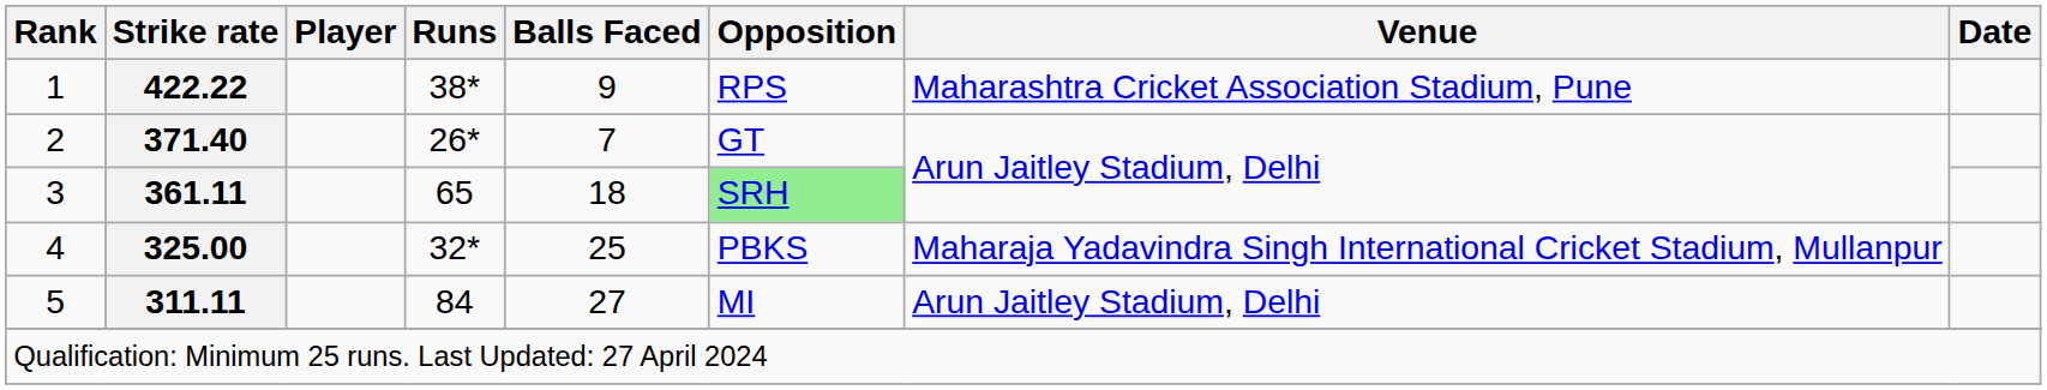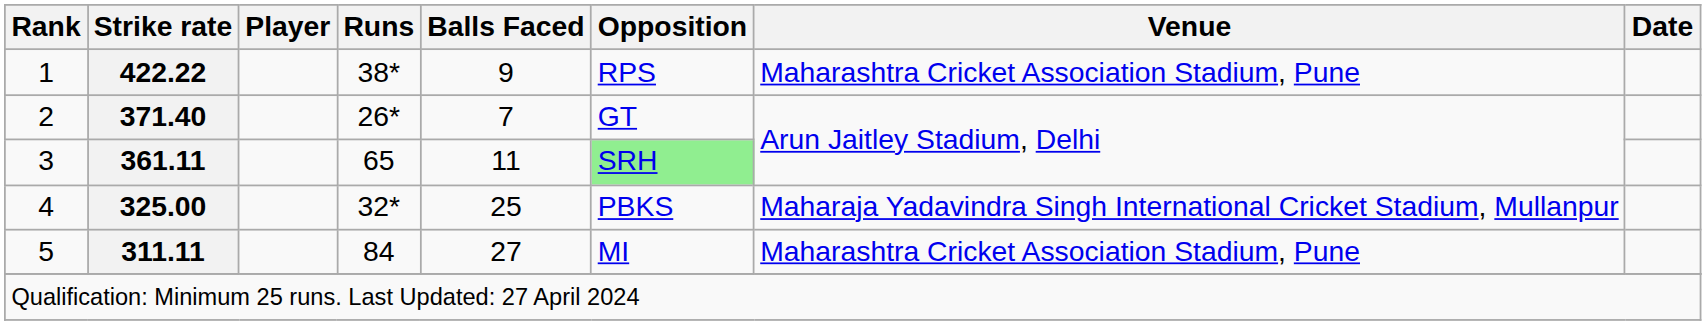 <table class="wikitable">
 <tr>
 <th>Rank</th>
 <th>Strike rate</th>
 <th>Player</th>
 <th>Runs</th>
 <th>Balls Faced</th>
 <th>Opposition</th>
 <th>Venue</th>
 <th>Date</th>
 </tr>
 <tr>
 <td align=center>1</td>
 <th scope=row style=text-align:center;>422.22</th>
 <td></td>
 <td align=center>38*</td>
 <td align=center>9</td>
 <td><a href='#'>RPS</a></td>
 <td><a href='#'>Maharashtra Cricket Association Stadium</a>, <a href='#'>Pune</a></td>
 <td></td>
 </tr>
 <tr>
 <td align=center>2</td>
 <th scope=row style=text-align:center;>371.40</th>
 <td></td>
 <td align=center>26*</td>
 <td align=center>7</td>
 <td><a href='#'>GT</a></td>
 <td rowspan=2><a href='#'>Arun Jaitley Stadium</a>, <a href='#'>Delhi</a></td>
 <td></td>
 </tr>
 <tr>
 <td align=center>3</td>
 <th scope=row style=text-align:center;>361.11</th>
 <td></td>
 <td align=center>65</td>
-<td align=center>18</td>
+<td align=center>11</td>
 <td style="background: lightgreen;"><a href='#'>SRH</a></td>
 <td></td>
 </tr>
 <tr>
 <td align=center>4</td>
 <th scope=row style=text-align:center;>325.00</th>
 <td></td>
 <td align=center>32*</td>
 <td align=center>25</td>
 <td><a href='#'>PBKS</a></td>
 <td><a href='#'>Maharaja Yadavindra Singh International Cricket Stadium</a>, <a href='#'>Mullanpur</a></td>
 <td></td>
 </tr>
 <tr>
 <td align=center>5</td>
 <th scope=row style=text-align:center;>311.11</th>
 <td></td>
 <td align=center>84</td>
 <td align=center>27</td>
 <td><a href='#'>MI</a></td>
-<td><a href='#'>Arun Jaitley Stadium</a>, <a href='#'>Delhi</a></td>
+<td><a href='#'>Maharashtra Cricket Association Stadium</a>, <a href='#'>Pune</a></td>
 <td></td>
 </tr>
 <tr>
 </tr>
 <tr class=sortbottom>
 <td colspan=8><small>Qualification: Minimum 25 runs. Last Updated: 27 April 2024</small></td>
 </tr>
 </table>
